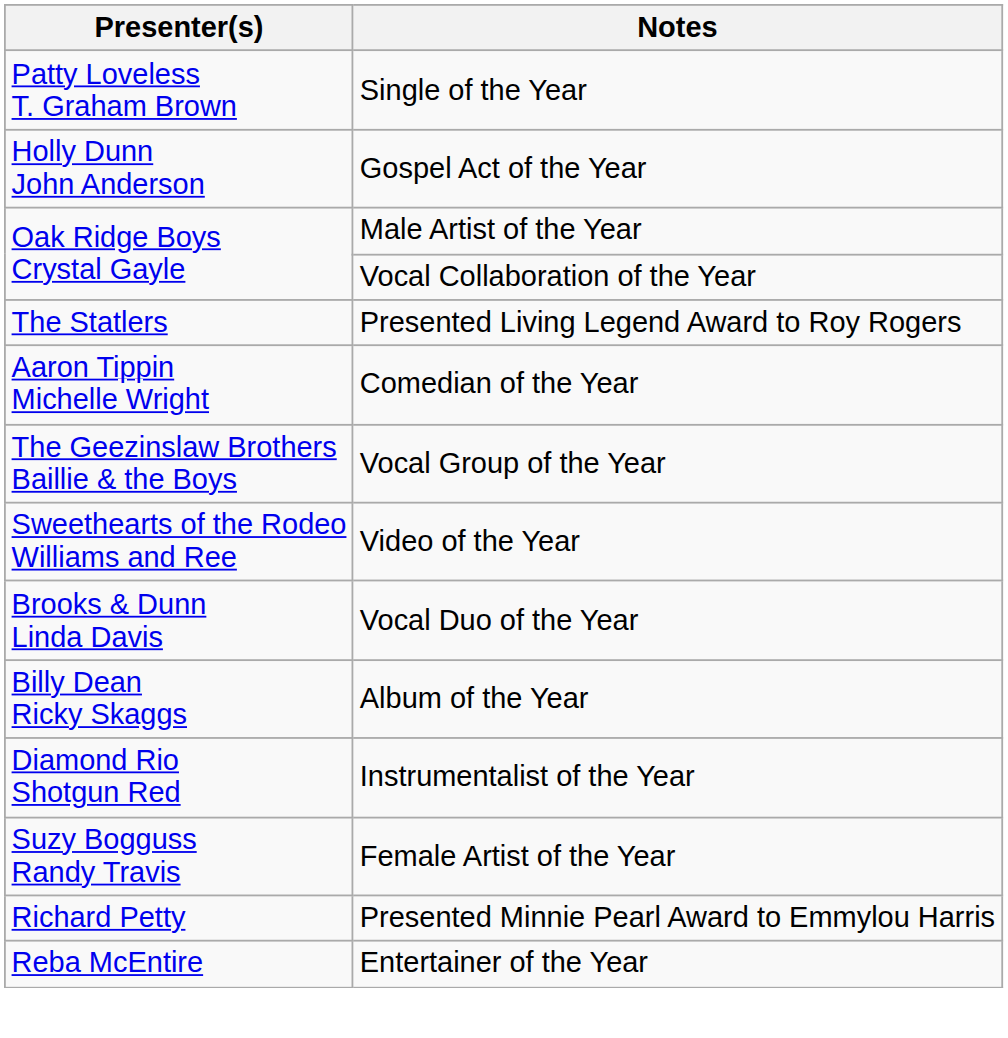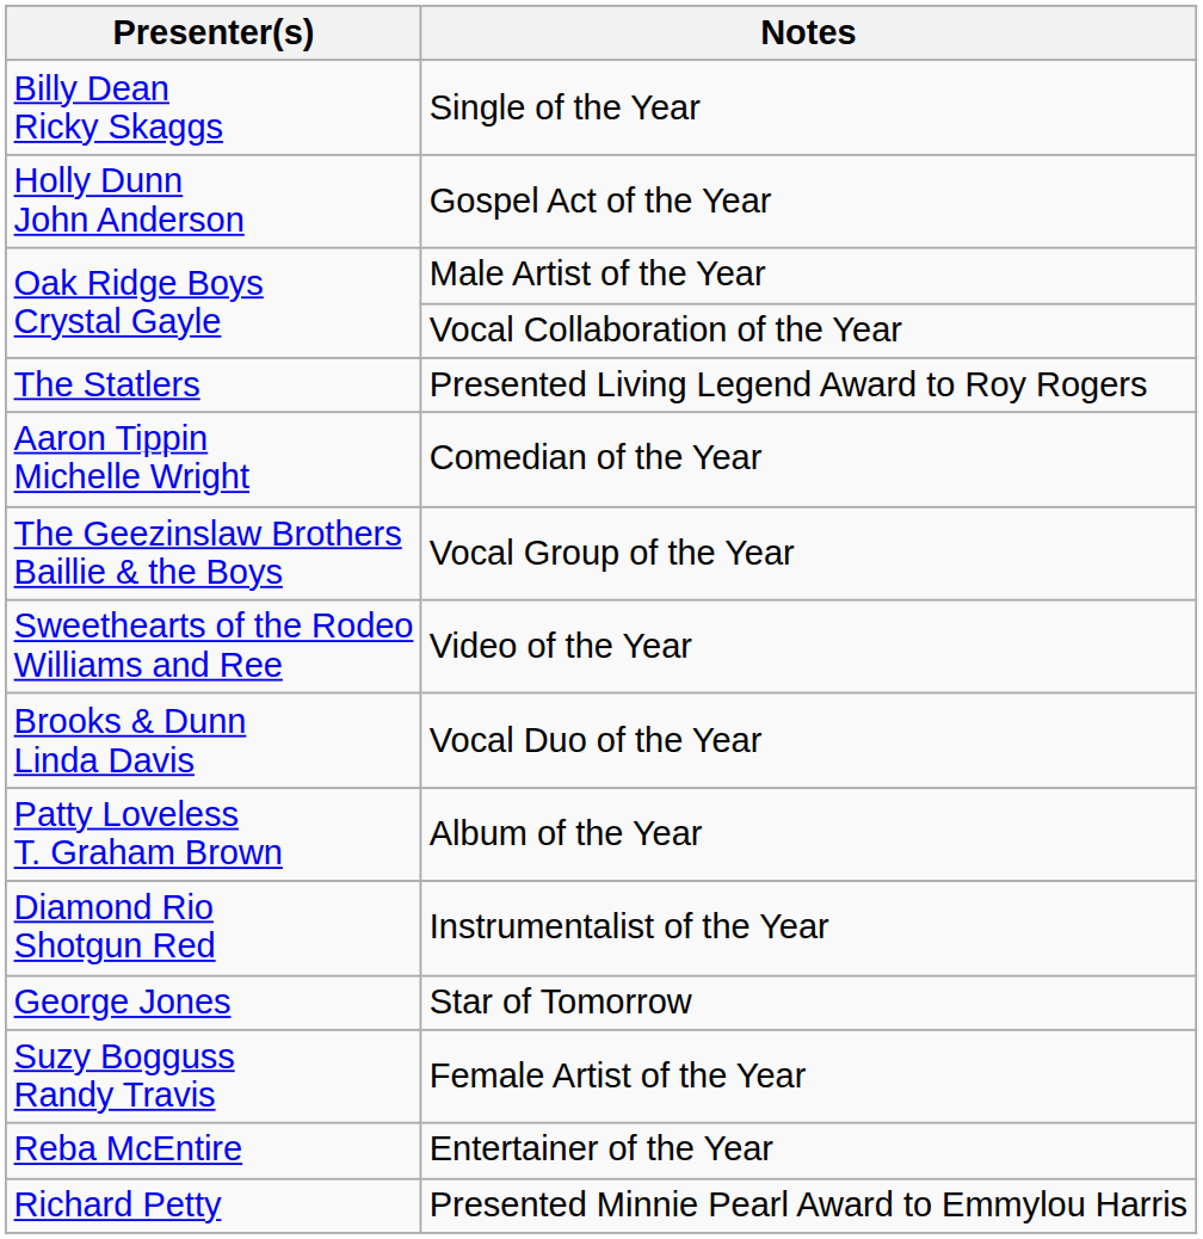 <table class="wikitable">
 <tr>
 <th>Presenter(s)</th>
 <th>Notes</th>
 </tr>
 <tr>
-<td><a href='#'>Patty Loveless</a><br><a href='#'>T. Graham Brown</a></td>
+<td><a href='#'>Billy Dean</a><br><a href='#'>Ricky Skaggs</a></td>
 <td>Single of the Year</td>
 </tr>
 <tr>
 <td><a href='#'>Holly Dunn</a><br><a href='#'>John Anderson</a></td>
 <td>Gospel Act of the Year</td>
 </tr>
 <tr>
 <td rowspan=2><a href='#'>Oak Ridge Boys</a><br><a href='#'>Crystal Gayle</a></td>
 <td>Male Artist of the Year</td>
 </tr>
 <tr>
 <td>Vocal Collaboration of the Year</td>
 </tr>
 <tr>
 <td><a href='#'>The Statlers</a></td>
 <td>Presented Living Legend Award to Roy Rogers</td>
 </tr>
 <tr>
 <td><a href='#'>Aaron Tippin</a><br><a href='#'>Michelle Wright</a></td>
 <td>Comedian of the Year</td>
 </tr>
 <tr>
 <td><a href='#'>The Geezinslaw Brothers</a><br><a href='#'>Baillie & the Boys</a></td>
 <td>Vocal Group of the Year</td>
 </tr>
 <tr>
 <td><a href='#'>Sweethearts of the Rodeo</a><br><a href='#'>Williams and Ree</a></td>
 <td>Video of the Year</td>
 </tr>
 <tr>
 <td><a href='#'>Brooks & Dunn</a><br><a href='#'>Linda Davis</a></td>
 <td>Vocal Duo of the Year</td>
 </tr>
 <tr>
-<td><a href='#'>Billy Dean</a><br><a href='#'>Ricky Skaggs</a></td>
+<td><a href='#'>Patty Loveless</a><br><a href='#'>T. Graham Brown</a></td>
 <td>Album of the Year</td>
 </tr>
 <tr>
 <td><a href='#'>Diamond Rio</a><br><a href='#'>Shotgun Red</a></td>
 <td>Instrumentalist of the Year</td>
 </tr>
 <tr>
+<td><a href='#'>George Jones</a></td>
+<td>Star of Tomorrow</td>
+</tr>
+<tr>
 <td><a href='#'>Suzy Bogguss</a><br><a href='#'>Randy Travis</a></td>
 <td>Female Artist of the Year</td>
+</tr>
+<tr>
+<td><a href='#'>Reba McEntire</a></td>
+<td>Entertainer of the Year</td>
 </tr>
 <tr>
 <td><a href='#'>Richard Petty</a></td>
 <td>Presented Minnie Pearl Award to Emmylou Harris</td>
 </tr>
-<tr>
-<td><a href='#'>Reba McEntire</a></td>
-<td>Entertainer of the Year</td>
-</tr>
 </table>
